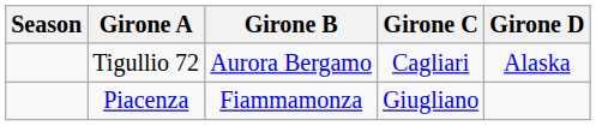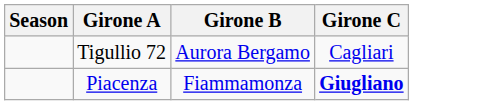 <table class="wikitable sortable plainrowheaders" style="text-align: center;">
 <tr>
 <th>Season</th>
 <th>Girone A</th>
 <th>Girone B</th>
 <th>Girone C</th>
-<th>Girone D</th>
 </tr>
 <tr>
 <td></td>
 <td>Tigullio 72</td>
 <td><a href='#'>Aurora Bergamo</a></td>
 <td><a href='#'>Cagliari</a></td>
-<td><a href='#'>Alaska</a></td>
 </tr>
 <tr>
 <td></td>
 <td><a href='#'>Piacenza</a></td>
 <td><a href='#'>Fiammamonza</a></td>
-<td><a href='#'>Giugliano</a></td>
-<td></td>
+<td><strong><a href='#'>Giugliano</a></strong></td>
 </tr>
 </table>
